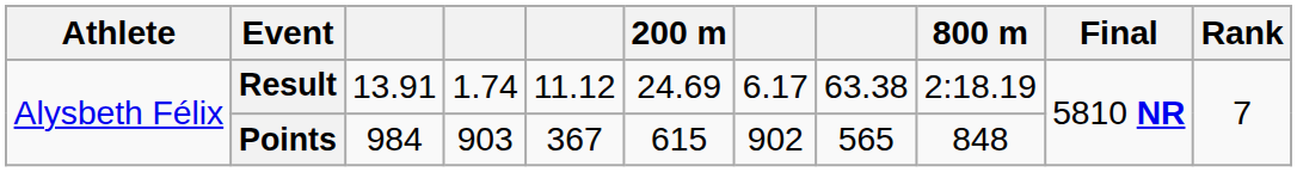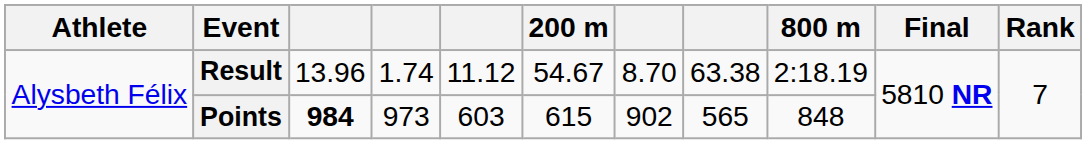 <table class="wikitable" style="font-size:90%">
 <tr>
 <th>Athlete</th>
 <th>Event</th>
 <th></th>
 <th></th>
 <th></th>
 <th>200 m</th>
 <th></th>
 <th></th>
 <th>800 m</th>
 <th>Final</th>
 <th>Rank</th>
 </tr>
 <tr align=center>
 <td rowspan=2 align=left><a href='#'>Alysbeth Félix</a></td>
 <th style="font-size:95%">Result</th>
-<td>13.91</td>
+<td>13.96</td>
 <td>1.74</td>
 <td>11.12</td>
-<td>24.69</td>
-<td>6.17</td>
+<td>54.67</td>
+<td>8.70</td>
 <td>63.38</td>
 <td>2:18.19</td>
 <td rowspan=2>5810 <strong><a href='#'>NR</a></strong></td>
 <td rowspan=2>7</td>
 </tr>
 <tr align=center>
 <th style="font-size:95%">Points</th>
-<td>984</td>
-<td>903</td>
-<td>367</td>
+<td><strong>984</strong></td>
+<td>973</td>
+<td>603</td>
 <td>615</td>
 <td>902</td>
 <td>565</td>
 <td>848</td>
 </tr>
 </table>
